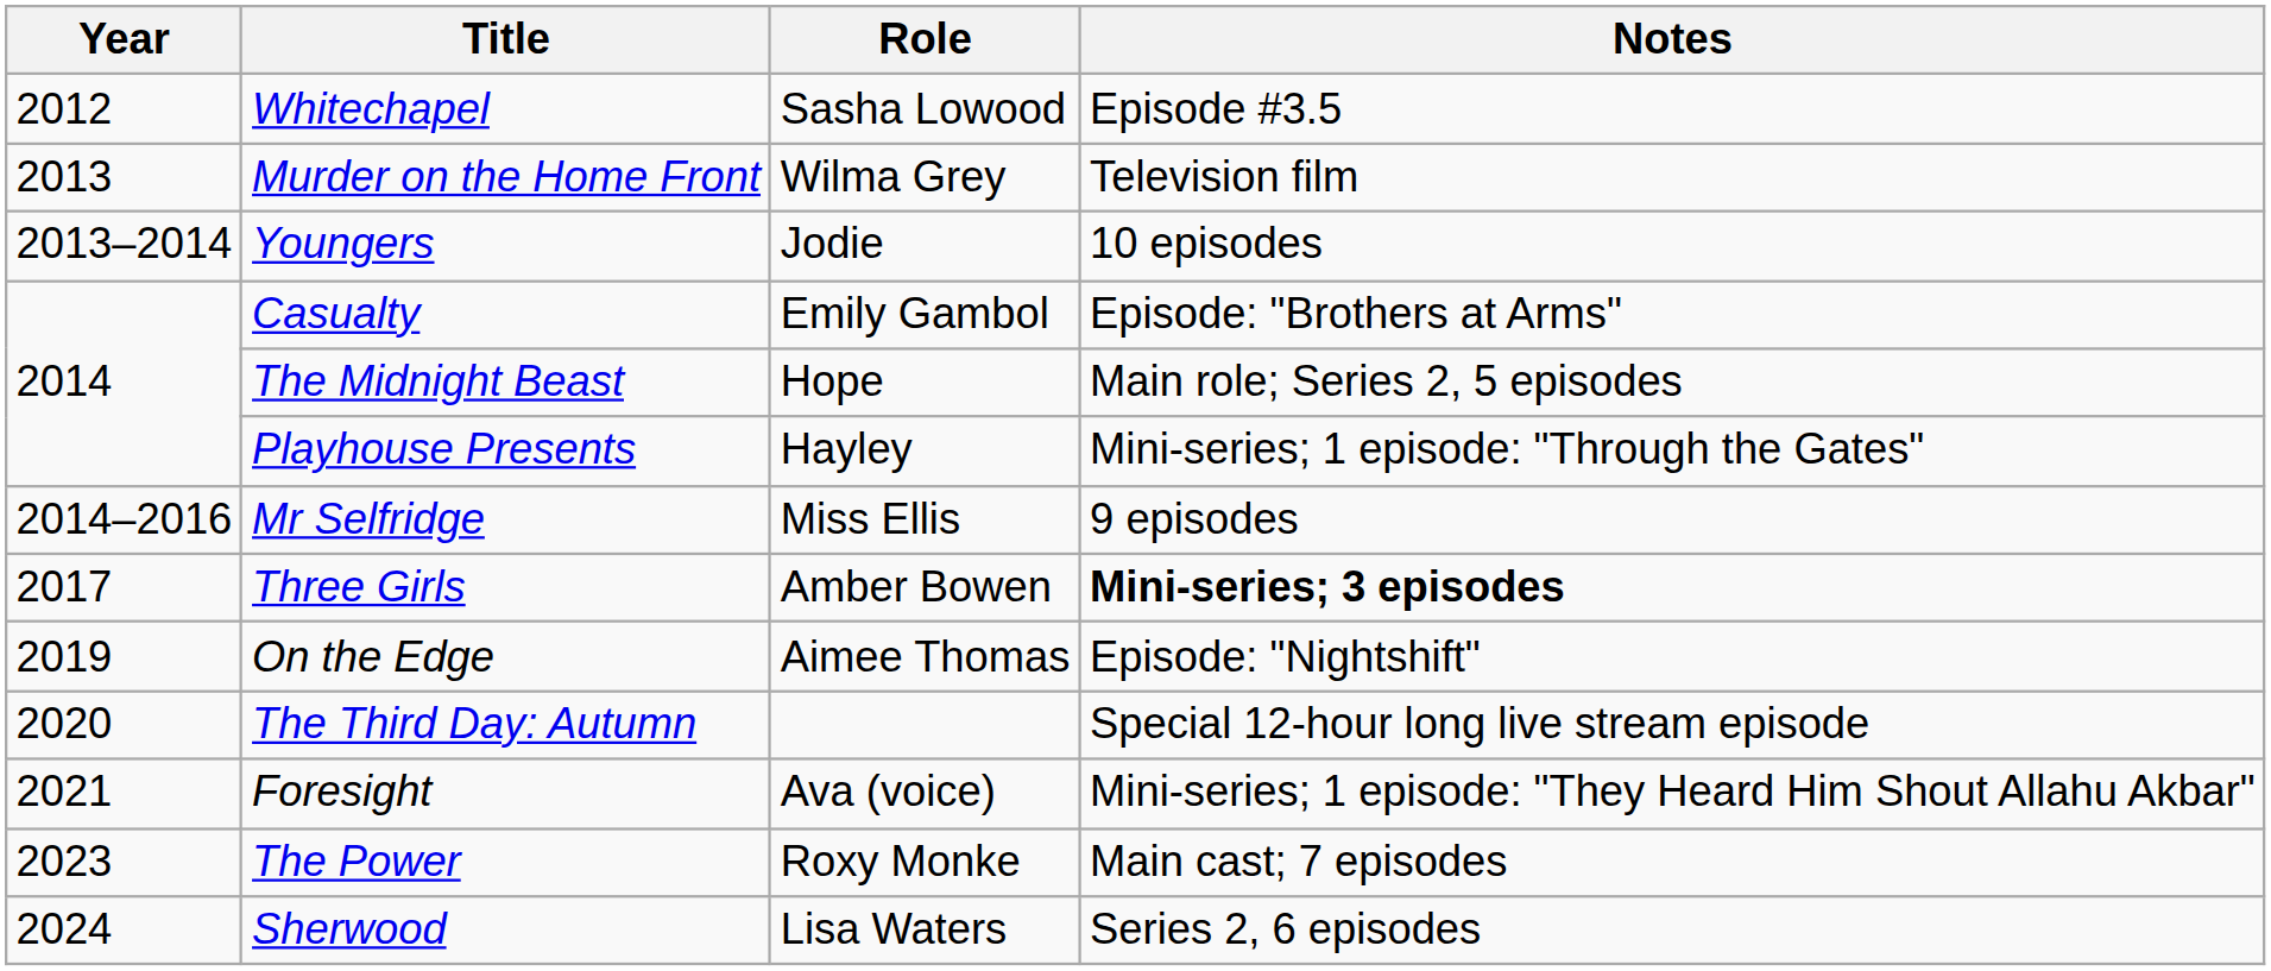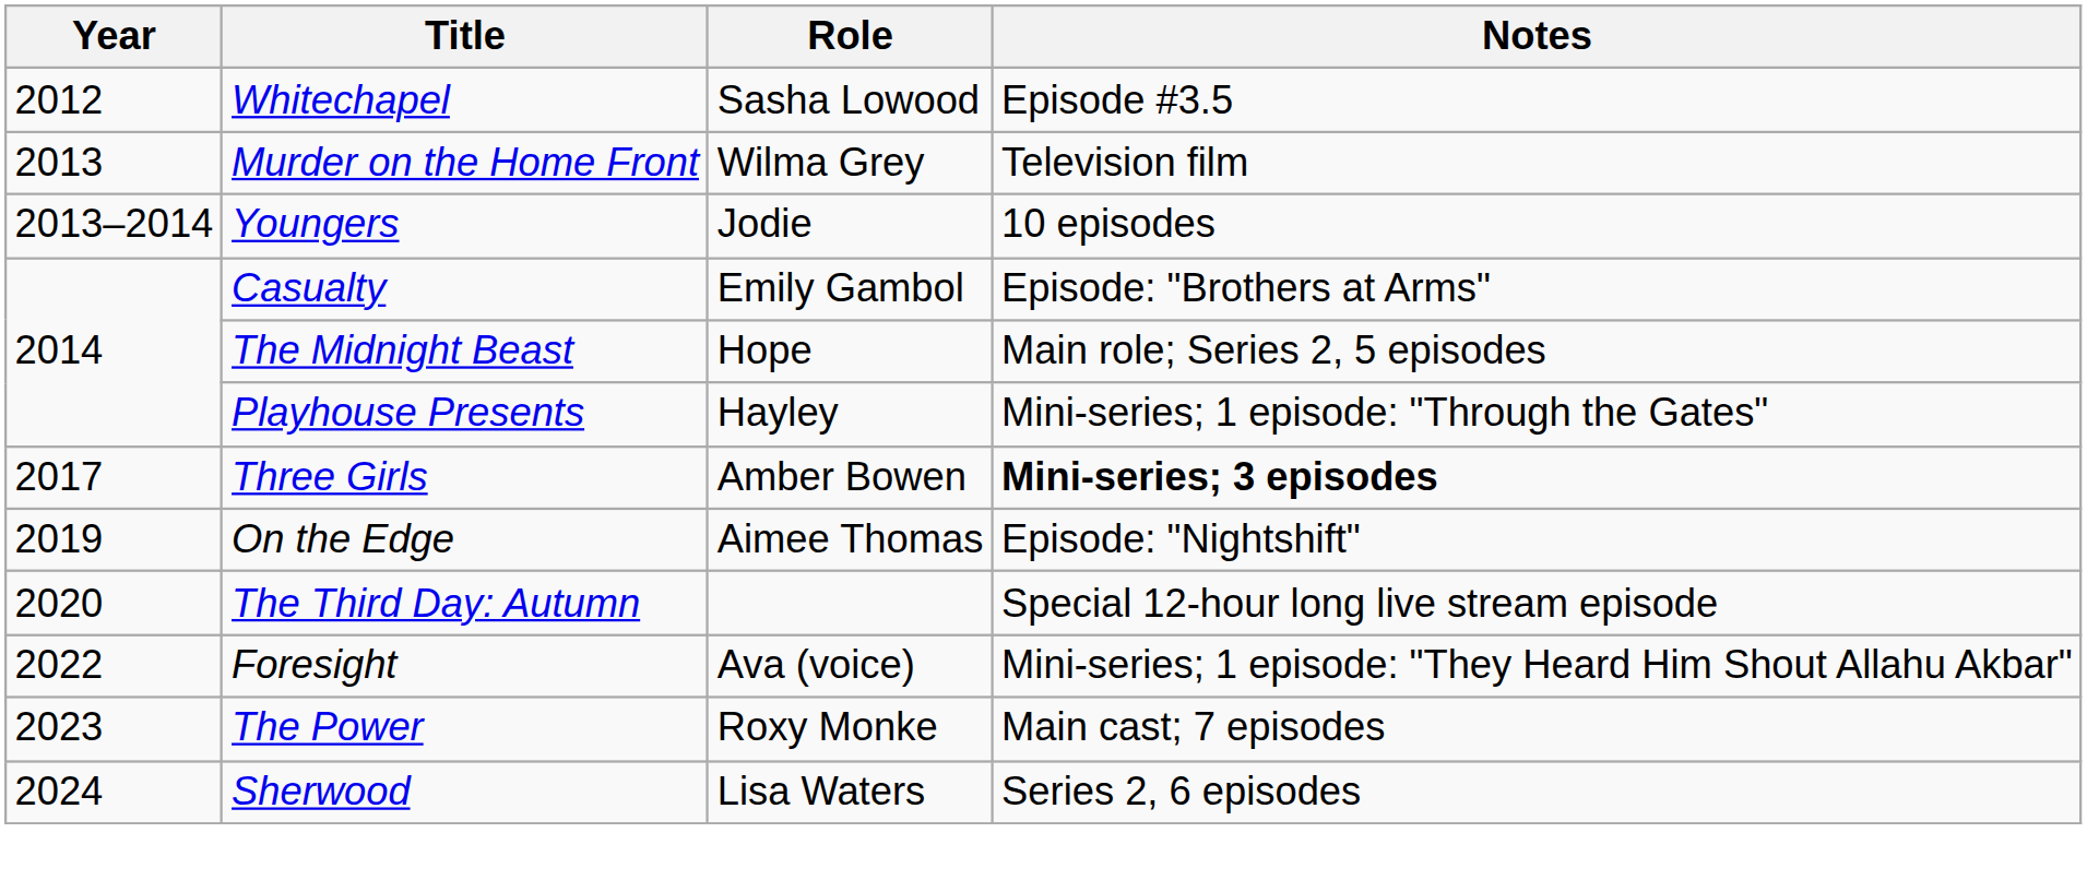 <table class="wikitable sortable">
 <tr>
 <th>Year</th>
 <th>Title</th>
 <th>Role</th>
 <th class="unsortable">Notes</th>
 </tr>
 <tr>
 <td>2012</td>
 <td><em><a href='#'>Whitechapel</a></em></td>
 <td>Sasha Lowood</td>
 <td>Episode #3.5</td>
 </tr>
 <tr>
 <td>2013</td>
 <td><em><a href='#'>Murder on the Home Front</a></em></td>
 <td>Wilma Grey</td>
 <td>Television film</td>
 </tr>
 <tr>
 <td>2013–2014</td>
 <td><em><a href='#'>Youngers</a></em></td>
 <td>Jodie</td>
 <td>10 episodes</td>
 </tr>
 <tr>
 <td rowspan="3">2014</td>
 <td><em> <a href='#'>Casualty</a></em></td>
 <td>Emily Gambol</td>
 <td>Episode: "Brothers at Arms"</td>
 </tr>
 <tr>
 <td><em><a href='#'>The Midnight Beast</a></em></td>
 <td>Hope</td>
 <td>Main role; Series 2, 5 episodes</td>
 </tr>
 <tr>
 <td><em><a href='#'>Playhouse Presents</a></em></td>
 <td>Hayley</td>
 <td>Mini-series; 1 episode: "Through the Gates"</td>
 </tr>
 <tr>
-<td>2014–2016</td>
-<td><em><a href='#'>Mr Selfridge</a></em></td>
-<td>Miss Ellis</td>
-<td>9 episodes</td>
-</tr>
-<tr>
 <td>2017</td>
 <td><em><a href='#'>Three Girls</a></em></td>
 <td>Amber Bowen</td>
 <td><strong>Mini-series; 3 episodes</strong></td>
 </tr>
 <tr>
 <td>2019</td>
 <td><em>On the Edge</em></td>
 <td>Aimee Thomas</td>
 <td>Episode: "Nightshift"</td>
 </tr>
 <tr>
 <td>2020</td>
 <td><em><a href='#'>The Third Day: Autumn</a></em></td>
 <td></td>
 <td>Special 12-hour long live stream episode</td>
 </tr>
 <tr>
-<td>2021</td>
+<td>2022</td>
 <td><em>Foresight</em></td>
 <td>Ava (voice)</td>
 <td>Mini-series; 1 episode: "They Heard Him Shout Allahu Akbar"</td>
 </tr>
 <tr>
 <td>2023</td>
 <td><em><a href='#'>The Power</a></em></td>
 <td>Roxy Monke</td>
 <td>Main cast; 7 episodes</td>
 </tr>
 <tr>
 <td>2024</td>
 <td><em><a href='#'>Sherwood</a></em></td>
 <td>Lisa Waters</td>
 <td>Series 2, 6 episodes</td>
 </tr>
 </table>
